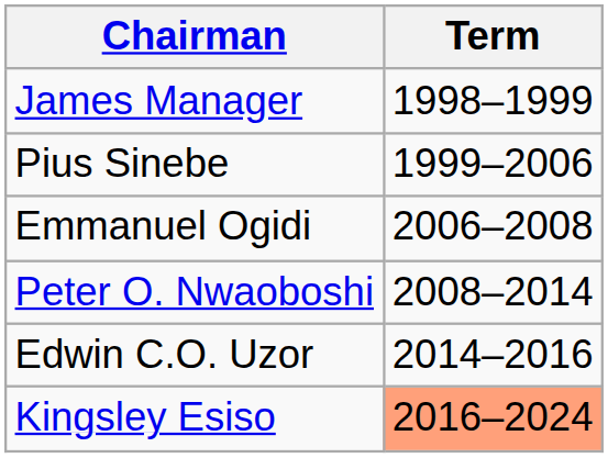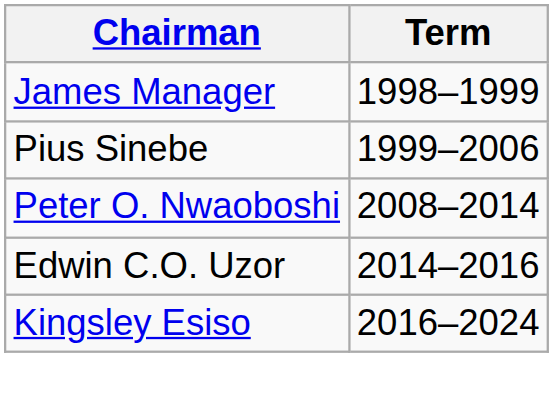 <table class="wikitable sortable">
 <tr>
 <th><a href='#'>Chairman</a></th>
 <th>Term</th>
 </tr>
 <tr>
 <td><a href='#'>James Manager</a></td>
 <td>1998–1999</td>
 </tr>
 <tr>
 <td>Pius Sinebe</td>
 <td>1999–2006</td>
 </tr>
 <tr>
-<td>Emmanuel Ogidi</td>
-<td>2006–2008</td>
-</tr>
-<tr>
 <td><a href='#'>Peter O. Nwaoboshi</a></td>
 <td>2008–2014</td>
 </tr>
 <tr>
 <td>Edwin C.O. Uzor</td>
 <td>2014–2016</td>
 </tr>
 <tr>
 <td><a href='#'>Kingsley Esiso</a></td>
-<td style="background: lightsalmon;">2016–2024</td>
+<td>2016–2024</td>
 </tr>
 </table>
